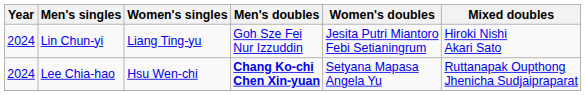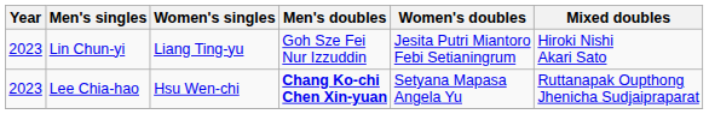 <table class=wikitable style="font-size:90%;">
 <tr>
 <th>Year</th>
 <th>Men's singles</th>
 <th>Women's singles</th>
 <th>Men's doubles</th>
 <th>Women's doubles</th>
 <th>Mixed doubles</th>
 </tr>
 <tr>
-<td><a href='#'>2024</a></td>
+<td><a href='#'>2023</a></td>
 <td> <a href='#'>Lin Chun-yi</a></td>
 <td> <a href='#'>Liang Ting-yu</a></td>
 <td> <a href='#'>Goh Sze Fei</a><br> <a href='#'>Nur Izzuddin</a></td>
 <td> <a href='#'>Jesita Putri Miantoro</a><br> <a href='#'>Febi Setianingrum</a></td>
 <td> <a href='#'>Hiroki Nishi</a><br> <a href='#'>Akari Sato</a></td>
 </tr>
 <tr>
-<td><a href='#'>2024</a></td>
+<td><a href='#'>2023</a></td>
 <td> <a href='#'>Lee Chia-hao</a></td>
 <td> <a href='#'>Hsu Wen-chi</a></td>
 <td><strong> <a href='#'>Chang Ko-chi</a><br> <a href='#'>Chen Xin-yuan</a></strong></td>
 <td> <a href='#'>Setyana Mapasa</a><br> <a href='#'>Angela Yu</a></td>
 <td> <a href='#'>Ruttanapak Oupthong</a><br> <a href='#'>Jhenicha Sudjaipraparat</a></td>
 </tr>
 <tr>
 </tr>
 </table>
